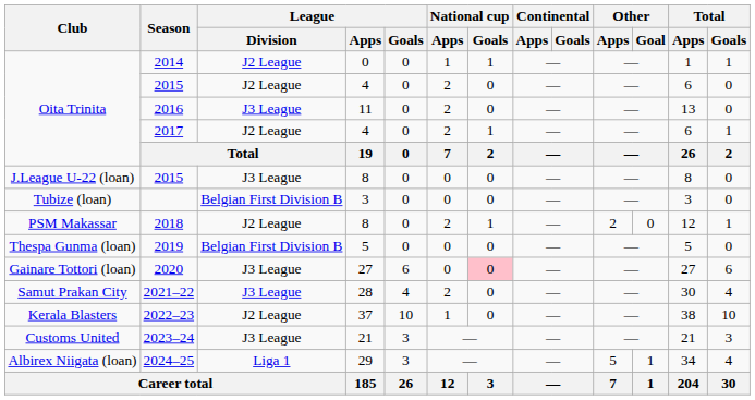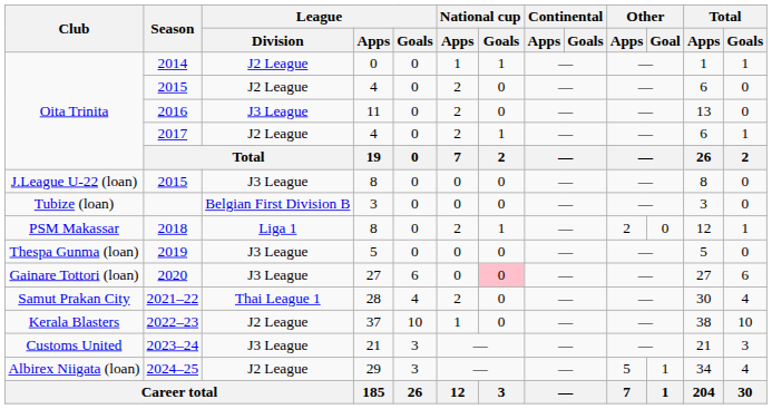 <table class="wikitable" style="text-align: center;">
 <tr>
 <th rowspan="2">Club</th>
 <th rowspan="2">Season</th>
 <th colspan="3">League</th>
 <th colspan="2">National cup</th>
 <th colspan="2">Continental</th>
 <th colspan="2">Other</th>
 <th colspan="2">Total</th>
 </tr>
 <tr>
 <th>Division</th>
 <th>Apps</th>
 <th>Goals</th>
 <th>Apps</th>
 <th>Goals</th>
 <th>Apps</th>
 <th>Goals</th>
 <th>Apps</th>
 <th>Goal</th>
 <th>Apps</th>
 <th>Goals</th>
 </tr>
 <tr>
 <td rowspan="5"><a href='#'>Oita Trinita</a></td>
 <td><a href='#'>2014</a></td>
 <td><a href='#'>J2 League</a></td>
 <td>0</td>
 <td>0</td>
 <td>1</td>
 <td>1</td>
 <td colspan="2">—</td>
 <td colspan="2">—</td>
 <td>1</td>
 <td>1</td>
 </tr>
 <tr>
 <td><a href='#'>2015</a></td>
 <td>J2 League</td>
 <td>4</td>
 <td>0</td>
 <td>2</td>
 <td>0</td>
 <td colspan="2">—</td>
 <td colspan="2">—</td>
 <td>6</td>
 <td>0</td>
 </tr>
 <tr>
 <td><a href='#'>2016</a></td>
 <td><a href='#'>J3 League</a></td>
 <td>11</td>
 <td>0</td>
 <td>2</td>
 <td>0</td>
 <td colspan="2">—</td>
 <td colspan="2">—</td>
 <td>13</td>
 <td>0</td>
 </tr>
 <tr>
 <td><a href='#'>2017</a></td>
 <td>J2 League</td>
 <td>4</td>
 <td>0</td>
 <td>2</td>
 <td>1</td>
 <td colspan="2">—</td>
 <td colspan="2">—</td>
 <td>6</td>
 <td>1</td>
 </tr>
 <tr>
 <th colspan="2">Total</th>
 <th>19</th>
 <th>0</th>
 <th>7</th>
 <th>2</th>
 <th colspan="2">—</th>
 <th colspan="2">—</th>
 <th>26</th>
 <th>2</th>
 </tr>
 <tr>
 <td><a href='#'>J.League U-22</a> (loan)</td>
 <td><a href='#'>2015</a></td>
 <td>J3 League</td>
 <td>8</td>
 <td>0</td>
 <td>0</td>
 <td>0</td>
 <td colspan="2">—</td>
 <td colspan="2">—</td>
 <td>8</td>
 <td>0</td>
 </tr>
 <tr>
 <td><a href='#'>Tubize</a> (loan)</td>
 <td></td>
 <td><a href='#'>Belgian First Division B</a></td>
 <td>3</td>
 <td>0</td>
 <td>0</td>
 <td>0</td>
 <td colspan="2">—</td>
 <td colspan="2">—</td>
 <td>3</td>
 <td>0</td>
 </tr>
 <tr>
 <td><a href='#'>PSM Makassar</a></td>
 <td><a href='#'>2018</a></td>
-<td>J2 League</td>
+<td><a href='#'>Liga 1</a></td>
 <td>8</td>
 <td>0</td>
 <td>2</td>
 <td>1</td>
 <td colspan="2">—</td>
 <td>2</td>
 <td>0</td>
 <td>12</td>
 <td>1</td>
 </tr>
 <tr>
 <td><a href='#'>Thespa Gunma</a> (loan)</td>
 <td><a href='#'>2019</a></td>
-<td><a href='#'>Belgian First Division B</a></td>
+<td>J3 League</td>
 <td>5</td>
 <td>0</td>
 <td>0</td>
 <td>0</td>
 <td colspan="2">—</td>
 <td colspan="2">—</td>
 <td>5</td>
 <td>0</td>
 </tr>
 <tr>
 <td><a href='#'>Gainare Tottori</a> (loan)</td>
 <td><a href='#'>2020</a></td>
 <td>J3 League</td>
 <td>27</td>
 <td>6</td>
 <td>0</td>
 <td style="background: pink;">0</td>
 <td colspan="2">—</td>
 <td colspan="2">—</td>
 <td>27</td>
 <td>6</td>
 </tr>
 <tr>
 <td><a href='#'>Samut Prakan City</a></td>
 <td><a href='#'>2021–22</a></td>
-<td><a href='#'>J3 League</a></td>
+<td><a href='#'>Thai League 1</a></td>
 <td>28</td>
 <td>4</td>
 <td>2</td>
 <td>0</td>
 <td colspan="2">—</td>
 <td colspan="2">—</td>
 <td>30</td>
 <td>4</td>
 </tr>
 <tr>
 <td><a href='#'>Kerala Blasters</a></td>
 <td><a href='#'>2022–23</a></td>
 <td>J2 League</td>
 <td>37</td>
 <td>10</td>
 <td>1</td>
 <td>0</td>
 <td colspan="2">—</td>
 <td colspan="2">—</td>
 <td>38</td>
 <td>10</td>
 </tr>
 <tr>
 <td><a href='#'>Customs United</a></td>
 <td><a href='#'>2023–24</a></td>
 <td>J3 League</td>
 <td>21</td>
 <td>3</td>
 <td colspan="2">—</td>
 <td colspan="2">—</td>
 <td colspan="2">—</td>
 <td>21</td>
 <td>3</td>
 </tr>
 <tr>
 <td><a href='#'>Albirex Niigata</a> (loan)</td>
 <td><a href='#'>2024–25</a></td>
-<td><a href='#'>Liga 1</a></td>
+<td>J2 League</td>
 <td>29</td>
 <td>3</td>
 <td colspan="2">—</td>
 <td colspan="2">—</td>
 <td>5</td>
 <td>1</td>
 <td>34</td>
 <td>4</td>
 </tr>
 <tr>
 <th colspan="3">Career total</th>
 <th>185</th>
 <th>26</th>
 <th>12</th>
 <th>3</th>
 <th colspan="2">—</th>
 <th>7</th>
 <th>1</th>
 <th>204</th>
 <th>30</th>
 </tr>
 </table>
